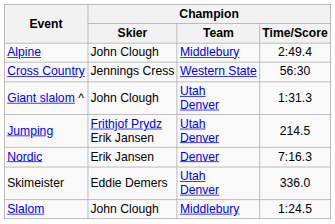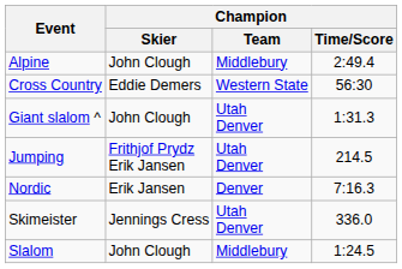 <table class="wikitable">
 <tr>
 <th rowspan="2">Event</th>
 <th colspan="3" bgcolor=000000>Champion</th>
 </tr>
 <tr>
 <th>Skier</th>
 <th>Team</th>
 <th>Time/Score</th>
 </tr>
 <tr>
 <td><a href='#'>Alpine</a></td>
 <td>John Clough</td>
 <td><a href='#'>Middlebury</a></td>
 <td align=center>2:49.4</td>
 </tr>
 <tr>
 <td><a href='#'>Cross Country</a></td>
-<td>Jennings Cress</td>
+<td>Eddie Demers </td>
 <td><a href='#'>Western State</a></td>
 <td align=center>56:30</td>
 </tr>
 <tr>
 <td><a href='#'>Giant slalom</a> ^</td>
 <td>John Clough</td>
 <td><a href='#'>Utah</a><br><a href='#'>Denver</a></td>
 <td align=center>1:31.3</td>
 </tr>
 <tr>
 <td><a href='#'>Jumping</a></td>
 <td> <a href='#'>Frithjof Prydz</a><br> Erik Jansen</td>
 <td><a href='#'>Utah</a><br><a href='#'>Denver</a></td>
 <td align=center>214.5</td>
 </tr>
 <tr>
 <td><a href='#'>Nordic</a></td>
 <td> Erik Jansen</td>
 <td><a href='#'>Denver</a></td>
 <td align=center>7:16.3</td>
 </tr>
 <tr>
 <td>Skimeister</td>
-<td>Eddie Demers </td>
+<td>Jennings Cress</td>
 <td><a href='#'>Utah</a><br><a href='#'>Denver</a></td>
 <td align=center>336.0</td>
 </tr>
 <tr>
 <td><a href='#'>Slalom</a></td>
 <td>John Clough</td>
 <td><a href='#'>Middlebury</a></td>
 <td align=center>1:24.5</td>
 </tr>
 </table>
